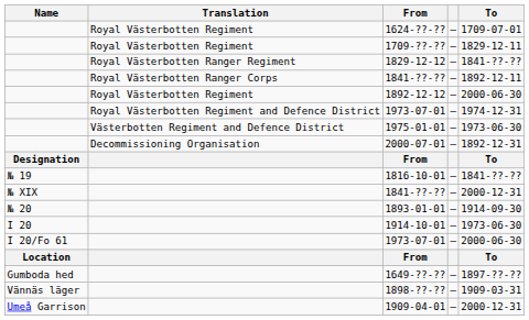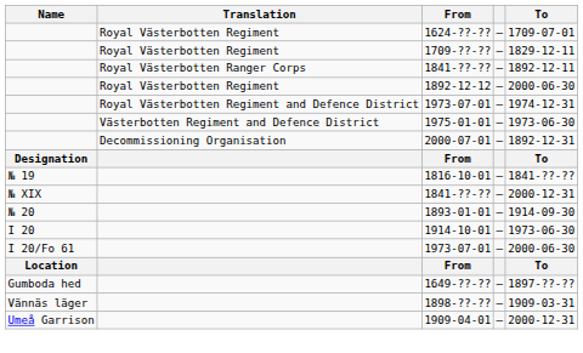 <table class="wikitable">
 <tr>
 <th style="font-weight:bold;">Name</th>
 <th style="font-weight:bold;">Translation</th>
 <th style="text-align: center; font-weight:bold;">From</th>
 <th></th>
 <th style="text-align: center; font-weight:bold;">To</th>
 </tr>
 <tr>
 <td style="font-style:italic;"></td>
 <td>Royal Västerbotten Regiment</td>
 <td>1624-??-??</td>
 <td>–</td>
 <td>1709-07-01</td>
 </tr>
 <tr>
 <td style="font-style:italic;"></td>
 <td>Royal Västerbotten Regiment</td>
 <td>1709-??-??</td>
 <td>–</td>
 <td>1829-12-11</td>
-</tr>
-<tr>
-<td style="font-style:italic;"></td>
-<td>Royal Västerbotten Ranger Regiment</td>
-<td>1829-12-12</td>
-<td>–</td>
-<td>1841-??-??</td>
 </tr>
 <tr>
 <td style="font-style:italic;"></td>
 <td>Royal Västerbotten Ranger Corps</td>
 <td>1841-??-??</td>
 <td>–</td>
 <td>1892-12-11</td>
 </tr>
 <tr>
 <td style="font-style:italic;"></td>
 <td>Royal Västerbotten Regiment</td>
 <td>1892-12-12</td>
 <td>–</td>
 <td>2000-06-30</td>
 </tr>
 <tr>
 <td style="font-style:italic;"></td>
 <td>Royal Västerbotten Regiment and Defence District</td>
 <td>1973-07-01</td>
 <td>–</td>
 <td>1974-12-31</td>
 </tr>
 <tr>
 <td style="font-style:italic;"></td>
 <td>Västerbotten Regiment and Defence District</td>
 <td>1975-01-01</td>
 <td>–</td>
 <td>1973-06-30</td>
 </tr>
 <tr>
 <td style="font-style:italic;"></td>
 <td>Decommissioning Organisation</td>
 <td>2000-07-01</td>
 <td>–</td>
 <td style="text-align: center;">1892-12-31</td>
 </tr>
 <tr>
 <th style="font-weight:bold;">Designation</th>
 <th style="font-weight:bold;"></th>
 <th style="text-align: center; font-weight:bold;">From</th>
 <th></th>
 <th style="text-align: center; font-weight:bold;">To</th>
 </tr>
 <tr>
 <td>№ 19</td>
 <td></td>
 <td style="text-align: center;">1816-10-01</td>
 <td style="text-align: center;">–</td>
 <td style="text-align: center;">1841-??-??</td>
 </tr>
 <tr>
 <td>№ XIX</td>
 <td></td>
 <td style="text-align: center;">1841-??-??</td>
 <td style="text-align: center;">–</td>
 <td>2000-12-31</td>
 </tr>
 <tr>
 <td>№ 20</td>
 <td></td>
 <td style="text-align: center;">1893-01-01</td>
 <td style="text-align: center;">–</td>
 <td style="text-align: center;">1914-09-30</td>
 </tr>
 <tr>
 <td>I 20</td>
 <td></td>
 <td style="text-align: center;">1914-10-01</td>
 <td style="text-align: center;">–</td>
 <td style="text-align: center;">1973-06-30</td>
 </tr>
 <tr>
 <td>I 20/Fo 61</td>
 <td></td>
 <td style="text-align: center;">1973-07-01</td>
 <td style="text-align: center;">–</td>
 <td style="text-align: center;">2000-06-30</td>
 </tr>
 <tr>
 <th style="font-weight:bold;">Location</th>
 <th style="font-weight:bold;"></th>
 <th style="text-align: center; font-weight:bold;">From</th>
 <th></th>
 <th style="text-align: center; font-weight:bold;">To</th>
 </tr>
 <tr>
 <td>Gumboda hed</td>
 <td></td>
 <td style="text-align: center;">1649-??-??</td>
 <td style="text-align: center;">–</td>
 <td style="text-align: center;">1897-??-??</td>
 </tr>
 <tr>
 <td>Vännäs läger</td>
 <td></td>
 <td style="text-align: center;">1898-??-??</td>
 <td style="text-align: center;">–</td>
 <td style="text-align: center;">1909-03-31</td>
 </tr>
 <tr>
 <td><a href='#'>Umeå</a> Garrison</td>
 <td></td>
 <td style="text-align: center;">1909-04-01</td>
 <td style="text-align: center;">–</td>
 <td style="text-align: center;">2000-12-31</td>
 </tr>
 </table>
